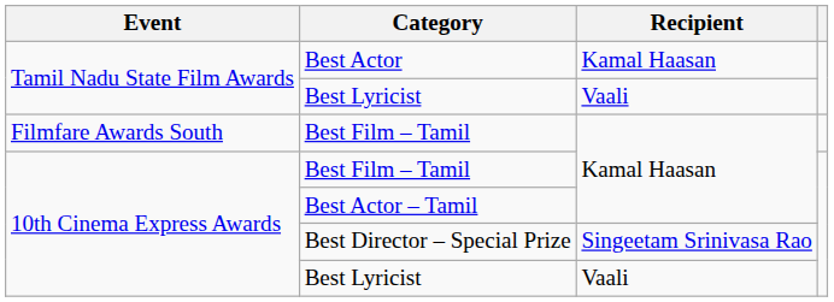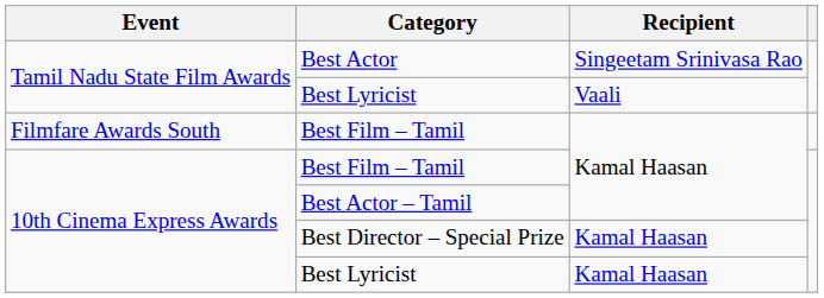 <table class="wikitable">
 <tr>
 <th>Event</th>
 <th>Category</th>
 <th>Recipient</th>
 <th></th>
 </tr>
 <tr>
 <td rowspan="2"><a href='#'>Tamil Nadu State Film Awards</a></td>
 <td><a href='#'>Best Actor</a></td>
-<td><a href='#'>Kamal Haasan</a></td>
+<td><a href='#'>Singeetam Srinivasa Rao</a></td>
 <td style="text-align: center;" rowspan="2"></td>
 </tr>
 <tr>
 <td><a href='#'>Best Lyricist</a></td>
 <td><a href='#'>Vaali</a></td>
 </tr>
 <tr>
 <td><a href='#'>Filmfare Awards South</a></td>
 <td><a href='#'>Best Film – Tamil</a></td>
 <td rowspan="3">Kamal Haasan</td>
 <td style="text-align: center;"><br></td>
 </tr>
 <tr>
 <td rowspan="4"><a href='#'>10th Cinema Express Awards</a></td>
 <td><a href='#'>Best Film – Tamil</a></td>
 <td rowspan="4" style="text-align: center;"></td>
 </tr>
 <tr>
 <td><a href='#'>Best Actor – Tamil</a></td>
 </tr>
 <tr>
 <td>Best Director – Special Prize</td>
-<td><a href='#'>Singeetam Srinivasa Rao</a></td>
+<td><a href='#'>Kamal Haasan</a></td>
 </tr>
 <tr>
 <td>Best Lyricist</td>
-<td>Vaali</td>
+<td><a href='#'>Kamal Haasan</a></td>
 </tr>
 </table>
